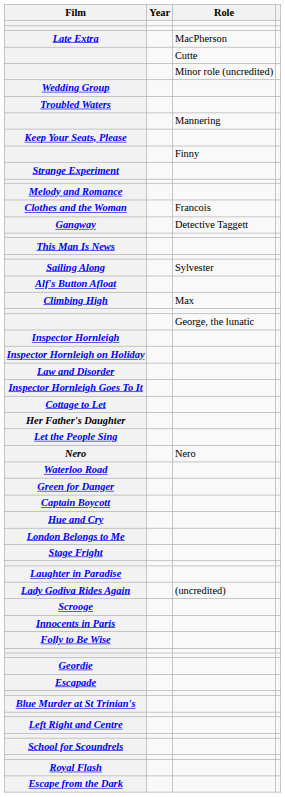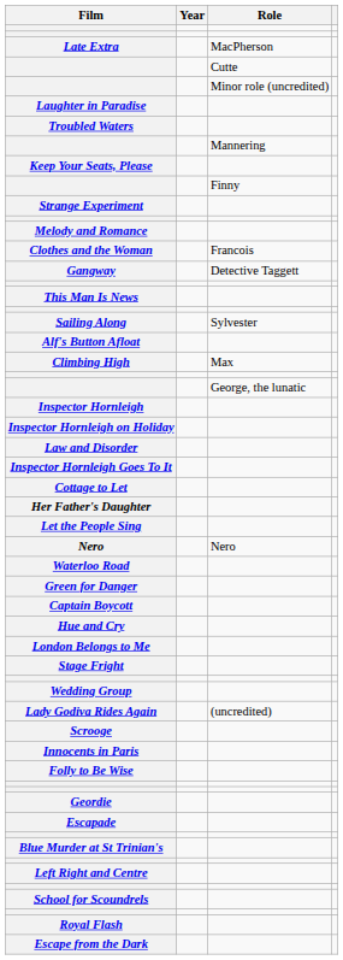 <table class="wikitable plainrowheaders sortable" style="margin-right: 0;">
 <tr>
 <th scope="col">Film</th>
 <th scope="col">Year</th>
 <th scope="col">Role</th>
 <th scope="col" class="unsortable"></th>
 </tr>
 <tr>
 <th scope="row">       </th>
 <td></td>
 <td></td>
 <td style="text-align: center;"></td>
 </tr>
 <tr>
 <th scope="row"></th>
 <td></td>
 <td></td>
 <td style="text-align: center;"></td>
 </tr>
 <tr>
 <th scope="row"><em><a href='#'>Late Extra</a></em></th>
 <td></td>
 <td>MacPherson</td>
 <td style="text-align: center;"></td>
 </tr>
 <tr>
 <th scope="row"></th>
 <td></td>
 <td>Cutte</td>
 <td style="text-align: center;"></td>
 </tr>
 <tr>
 <th scope="row"></th>
 <td></td>
 <td>Minor role (uncredited)</td>
 <td style="text-align: center;"></td>
 </tr>
 <tr>
-<th scope="row"><em><a href='#'>Wedding Group</a></em></th>
+<th scope="row"><em><a href='#'>Laughter in Paradise</a></em></th>
 <td></td>
 <td></td>
 <td style="text-align: center;"></td>
 </tr>
 <tr>
 <th scope="row"><em><a href='#'>Troubled Waters</a></em></th>
 <td></td>
 <td></td>
 <td style="text-align: center;"></td>
 </tr>
 <tr>
 <th scope="row"></th>
 <td></td>
 <td>Mannering</td>
 <td style="text-align: center;"></td>
 </tr>
 <tr>
 <th scope="row"><em><a href='#'>Keep Your Seats, Please</a></em></th>
 <td></td>
 <td></td>
 <td style="text-align: center;"></td>
 </tr>
 <tr>
 <th scope="row"></th>
 <td></td>
 <td>Finny</td>
 <td style="text-align: center;"></td>
 </tr>
 <tr>
 <th scope="row"><em><a href='#'>Strange Experiment</a></em></th>
 <td></td>
 <td></td>
 <td style="text-align: center;"></td>
 </tr>
 <tr>
 <th scope="row"></th>
 <td></td>
 <td></td>
 <td style="text-align: center;"></td>
 </tr>
 <tr>
 <th scope="row"><em><a href='#'>Melody and Romance</a></em></th>
 <td></td>
 <td></td>
 <td style="text-align: center;"></td>
 </tr>
 <tr>
 <th scope="row"><em><a href='#'>Clothes and the Woman</a></em></th>
 <td></td>
 <td>Francois</td>
 <td style="text-align: center;"></td>
 </tr>
 <tr>
 <th scope="row"><em><a href='#'>Gangway</a></em></th>
 <td></td>
 <td>Detective Taggett</td>
 <td style="text-align: center;"></td>
 </tr>
 <tr>
 <th scope="row"></th>
 <td></td>
 <td></td>
 <td style="text-align: center;"></td>
 </tr>
 <tr>
 <th scope="row"><em><a href='#'>This Man Is News</a></em></th>
 <td></td>
 <td></td>
 <td style="text-align: center;"></td>
 </tr>
 <tr>
 <th scope="row"></th>
 <td></td>
 <td></td>
 <td style="text-align: center;"></td>
 </tr>
 <tr>
 <th scope="row"><em><a href='#'>Sailing Along</a></em></th>
 <td></td>
 <td>Sylvester</td>
 <td style="text-align: center;"></td>
 </tr>
 <tr>
 <th scope="row"><em><a href='#'>Alf's Button Afloat</a></em></th>
 <td></td>
 <td></td>
 <td style="text-align: center;"></td>
 </tr>
 <tr>
 <th scope="row"><em><a href='#'>Climbing High</a></em></th>
 <td></td>
 <td>Max</td>
 <td style="text-align: center;"></td>
 </tr>
 <tr>
 <th scope="row">      </th>
 <td></td>
 <td></td>
 <td style="text-align: center;"></td>
 </tr>
 <tr>
 <th scope="row"></th>
 <td></td>
 <td>George, the lunatic</td>
 <td style="text-align: center;"></td>
 </tr>
 <tr>
 <th scope="row"><em><a href='#'>Inspector Hornleigh</a></em></th>
 <td></td>
 <td></td>
 <td style="text-align: center;"></td>
 </tr>
 <tr>
 <th scope="row"><em><a href='#'>Inspector Hornleigh on Holiday</a></em></th>
 <td></td>
 <td></td>
 <td style="text-align: center;"></td>
 </tr>
 <tr>
 <th scope="row"><em><a href='#'>Law and Disorder</a></em></th>
 <td></td>
 <td></td>
 <td style="text-align: center;"></td>
 </tr>
 <tr>
 <th scope="row"><em><a href='#'>Inspector Hornleigh Goes To It</a></em></th>
 <td></td>
 <td></td>
 <td style="text-align: center;"></td>
 </tr>
 <tr>
 <th scope="row"><em><a href='#'>Cottage to Let</a></em></th>
 <td></td>
 <td></td>
 <td style="text-align: center;"></td>
 </tr>
 <tr>
 <th scope="row"><em>Her Father's Daughter</em></th>
 <td></td>
 <td></td>
 <td style="text-align: center;"></td>
 </tr>
 <tr>
 <th scope="row"><em><a href='#'>Let the People Sing</a></em></th>
 <td></td>
 <td></td>
 <td style="text-align: center;"></td>
 </tr>
 <tr>
 <th scope="row"><em>Nero</em></th>
 <td></td>
 <td>Nero</td>
 <td style="text-align: center;"></td>
 </tr>
 <tr>
 <th scope="row"><em><a href='#'>Waterloo Road</a></em></th>
 <td></td>
 <td></td>
 <td style="text-align: center;"></td>
 </tr>
 <tr>
 <th scope="row"><em><a href='#'>Green for Danger</a></em></th>
 <td></td>
 <td></td>
 <td style="text-align: center;"></td>
 </tr>
 <tr>
 <th scope="row"><em><a href='#'>Captain Boycott</a></em></th>
 <td></td>
 <td></td>
 <td style="text-align: center;"></td>
 </tr>
 <tr>
 <th scope="row"><em><a href='#'>Hue and Cry</a></em></th>
 <td></td>
 <td></td>
 <td style="text-align: center;"></td>
 </tr>
 <tr>
 <th scope="row"><em><a href='#'>London Belongs to Me</a></em></th>
 <td></td>
 <td></td>
 <td style="text-align: center;"></td>
 </tr>
 <tr>
 <th scope="row"><em><a href='#'>Stage Fright</a></em></th>
 <td></td>
 <td></td>
 <td style="text-align: center;"></td>
 </tr>
 <tr>
 <th scope="row"></th>
 <td></td>
 <td></td>
 <td style="text-align: center;"></td>
 </tr>
 <tr>
-<th scope="row"><em><a href='#'>Laughter in Paradise</a></em></th>
+<th scope="row"><em><a href='#'>Wedding Group</a></em></th>
 <td></td>
 <td></td>
 <td style="text-align: center;"></td>
 </tr>
 <tr>
 <th scope="row"><em><a href='#'>Lady Godiva Rides Again</a></em></th>
 <td></td>
 <td> (uncredited)</td>
 <td style="text-align: center;"></td>
 </tr>
 <tr>
 <th scope="row"><em><a href='#'>Scrooge</a></em></th>
 <td></td>
 <td></td>
 <td style="text-align: center;"></td>
 </tr>
 <tr>
 <th scope="row"><em><a href='#'>Innocents in Paris</a></em></th>
 <td></td>
 <td></td>
 <td style="text-align: center;"></td>
 </tr>
 <tr>
 <th scope="row"><em><a href='#'>Folly to Be Wise</a></em></th>
 <td></td>
 <td></td>
 <td style="text-align: center;"></td>
 </tr>
 <tr>
 <th scope="row"></th>
 <td></td>
 <td></td>
 <td style="text-align: center;"></td>
 </tr>
 <tr>
 <th scope="row"></th>
 <td></td>
 <td></td>
 <td style="text-align: center;"></td>
 </tr>
 <tr>
 <th scope="row"><em><a href='#'>Geordie</a></em></th>
 <td></td>
 <td></td>
 <td style="text-align: center;"></td>
 </tr>
 <tr>
 <th scope="row"><em><a href='#'>Escapade</a></em></th>
 <td></td>
 <td></td>
 <td style="text-align: center;"></td>
 </tr>
 <tr>
 <th scope="row"></th>
 <td></td>
 <td></td>
 <td style="text-align: center;"></td>
 </tr>
 <tr>
 <th scope="row"><em><a href='#'>Blue Murder at St Trinian's</a></em></th>
 <td></td>
 <td></td>
 <td style="text-align: center;"></td>
 </tr>
 <tr>
 <th scope="row"></th>
 <td></td>
 <td></td>
 <td style="text-align: center;"></td>
 </tr>
 <tr>
 <th scope="row"><em><a href='#'>Left Right and Centre</a></em></th>
 <td></td>
 <td></td>
 <td style="text-align: center;"></td>
 </tr>
 <tr>
 <th scope="row">      </th>
 <td></td>
 <td></td>
 <td style="text-align: center;"></td>
 </tr>
 <tr>
 <th scope="row"><em><a href='#'>School for Scoundrels</a></em></th>
 <td></td>
 <td></td>
 <td style="text-align: center;"></td>
 </tr>
 <tr>
 <th scope="row"></th>
 <td></td>
 <td></td>
 <td style="text-align: center;"></td>
 </tr>
 <tr>
 <th scope="row"><em><a href='#'>Royal Flash</a></em></th>
 <td></td>
 <td></td>
 <td style="text-align: center;"></td>
 </tr>
 <tr>
 <th scope="row"><em><a href='#'>Escape from the Dark</a></em></th>
 <td></td>
 <td></td>
 <td style="text-align: center;"></td>
 </tr>
 </table>
